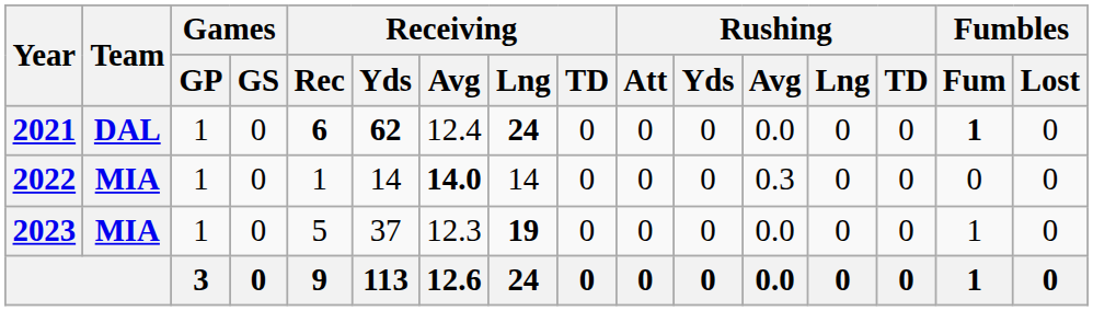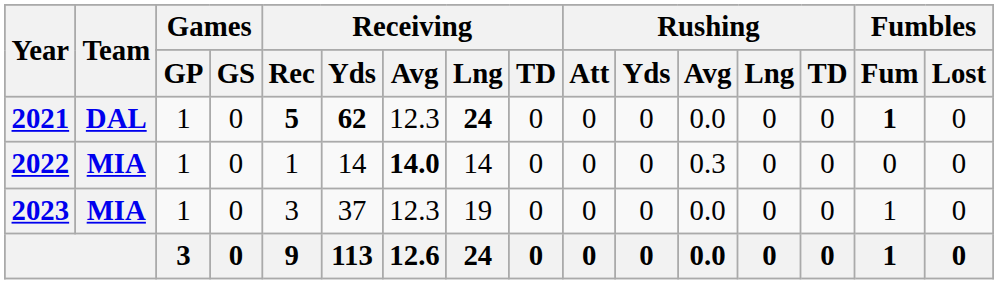 <table class="wikitable" style="text-align:center;">
 <tr>
 <th rowspan="2">Year</th>
 <th rowspan="2">Team</th>
 <th colspan="2">Games</th>
 <th colspan="5">Receiving</th>
 <th colspan="5">Rushing</th>
 <th colspan="2">Fumbles</th>
 </tr>
 <tr>
 <th>GP</th>
 <th>GS</th>
 <th>Rec</th>
 <th>Yds</th>
 <th>Avg</th>
 <th>Lng</th>
 <th>TD</th>
 <th>Att</th>
 <th>Yds</th>
 <th>Avg</th>
 <th>Lng</th>
 <th>TD</th>
 <th>Fum</th>
 <th>Lost</th>
 </tr>
 <tr>
 <th><a href='#'>2021</a></th>
 <th><a href='#'>DAL</a></th>
 <td>1</td>
 <td>0</td>
-<td><strong>6</strong></td>
+<td><strong>5</strong></td>
 <td><strong>62</strong></td>
-<td>12.4</td>
+<td>12.3</td>
 <td><strong>24</strong></td>
 <td>0</td>
 <td>0</td>
 <td>0</td>
 <td>0.0</td>
 <td>0</td>
 <td>0</td>
 <td><strong>1</strong></td>
 <td>0</td>
 </tr>
 <tr>
 <th><a href='#'>2022</a></th>
 <th><a href='#'>MIA</a></th>
 <td>1</td>
 <td>0</td>
 <td>1</td>
 <td>14</td>
 <td><strong>14.0</strong></td>
 <td>14</td>
 <td>0</td>
 <td>0</td>
 <td>0</td>
 <td>0.3</td>
 <td>0</td>
 <td>0</td>
 <td>0</td>
 <td>0</td>
 </tr>
 <tr>
 <th><a href='#'>2023</a></th>
 <th><a href='#'>MIA</a></th>
 <td>1</td>
 <td>0</td>
-<td>5</td>
+<td>3</td>
 <td>37</td>
 <td>12.3</td>
-<td><strong>19</strong></td>
+<td>19</td>
 <td>0</td>
 <td>0</td>
 <td>0</td>
 <td>0.0</td>
 <td>0</td>
 <td>0</td>
 <td>1</td>
 <td>0</td>
 </tr>
 <tr>
 <th colspan="2"></th>
 <th>3</th>
 <th>0</th>
 <th>9</th>
 <th>113</th>
 <th>12.6</th>
 <th>24</th>
 <th>0</th>
 <th>0</th>
 <th>0</th>
 <th>0.0</th>
 <th>0</th>
 <th>0</th>
 <th>1</th>
 <th>0</th>
 </tr>
 </table>
